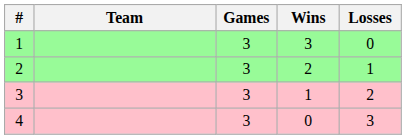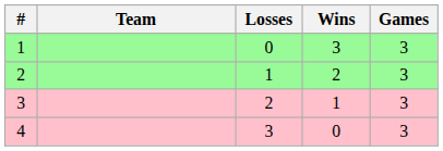 <table class=wikitable style="text-align:center; font-size:90%">
 <tr>
 <th width=20>#</th>
 <th width=160>Team</th>
+<th width=50>Losses</th>
+<th width=50>Wins</th>
 <th width=50>Games</th>
-<th width=50>Wins</th>
-<th width=50>Losses</th>
 </tr>
 <tr bgcolor=#98fb98>
 <td>1</td>
 <td align=left></td>
+<td>0</td>
 <td>3</td>
 <td>3</td>
-<td>0</td>
 </tr>
 <tr bgcolor=#98fb98>
 <td>2</td>
 <td align=left></td>
+<td>1</td>
+<td>2</td>
 <td>3</td>
-<td>2</td>
-<td>1</td>
 </tr>
 <tr bgcolor=pink>
 <td>3</td>
 <td align=left></td>
+<td>2</td>
+<td>1</td>
 <td>3</td>
-<td>1</td>
-<td>2</td>
 </tr>
 <tr bgcolor=pink>
 <td>4</td>
 <td align=left></td>
 <td>3</td>
 <td>0</td>
 <td>3</td>
 </tr>
 </table>
